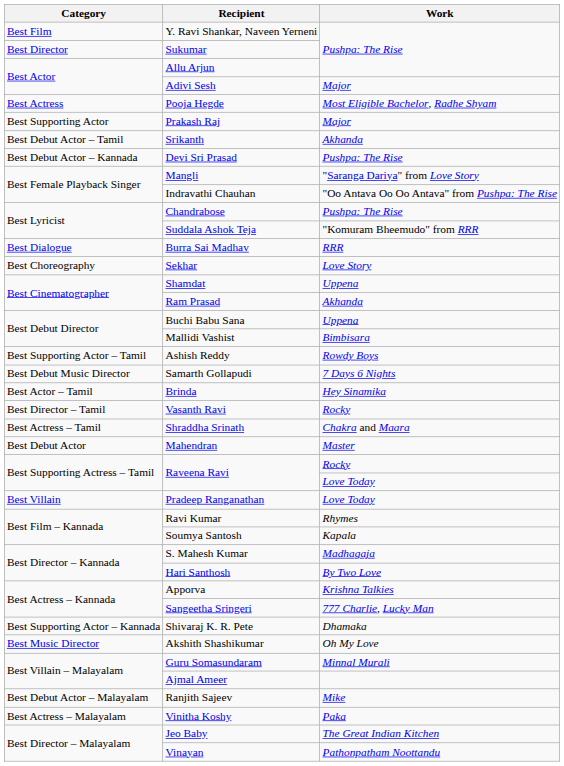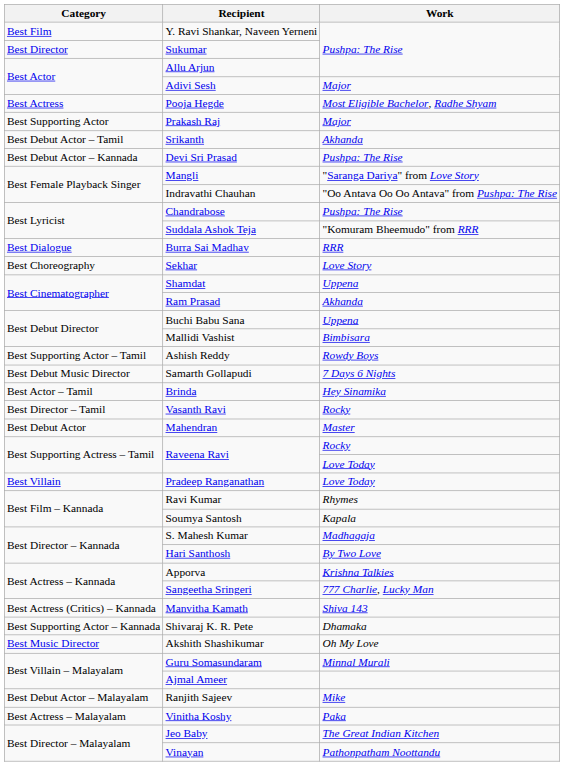 <table class="wikitable">
 <tr>
 <th>Category</th>
 <th>Recipient</th>
 <th>Work</th>
 </tr>
 <tr>
 <td><a href='#'>Best Film</a></td>
 <td>Y. Ravi Shankar, Naveen Yerneni</td>
 <td rowspan="3"><em><a href='#'>Pushpa: The Rise</a></em></td>
 </tr>
 <tr>
 <td><a href='#'>Best Director</a></td>
 <td><a href='#'>Sukumar</a></td>
 </tr>
 <tr>
 <td rowspan="2"><a href='#'>Best Actor</a></td>
 <td><a href='#'>Allu Arjun</a></td>
 </tr>
 <tr>
 <td><a href='#'>Adivi Sesh</a></td>
 <td><a href='#'><em>Major</em></a></td>
 </tr>
 <tr>
 <td><a href='#'>Best Actress</a></td>
 <td><a href='#'>Pooja Hegde</a></td>
 <td><em><a href='#'>Most Eligible Bachelor</a></em>, <em><a href='#'>Radhe Shyam</a></em></td>
 </tr>
 <tr>
 <td>Best Supporting Actor</td>
 <td><a href='#'>Prakash Raj</a></td>
 <td><a href='#'><em>Major</em></a></td>
 </tr>
 <tr>
 <td>Best Debut Actor – Tamil</td>
 <td><a href='#'>Srikanth</a></td>
 <td><em><a href='#'>Akhanda</a></em></td>
 </tr>
 <tr>
 <td>Best Debut Actor – Kannada</td>
 <td><a href='#'>Devi Sri Prasad</a></td>
 <td><a href='#'><em>Pushpa: The Rise</em></a></td>
 </tr>
 <tr>
 <td rowspan="2">Best Female Playback Singer</td>
 <td><a href='#'>Mangli</a></td>
 <td>"<a href='#'>Saranga Dariya</a>" from <a href='#'><em>Love Story</em></a></td>
 </tr>
 <tr>
 <td>Indravathi Chauhan</td>
 <td>"Oo Antava Oo Oo Antava" from <em><a href='#'>Pushpa: The Rise</a></em></td>
 </tr>
 <tr>
 <td rowspan="2">Best Lyricist</td>
 <td><a href='#'>Chandrabose</a></td>
 <td><em><a href='#'>Pushpa: The Rise</a></em></td>
 </tr>
 <tr>
 <td><a href='#'>Suddala Ashok Teja</a></td>
 <td>"Komuram Bheemudo" from <a href='#'><em>RRR</em></a></td>
 </tr>
 <tr>
 <td><a href='#'>Best Dialogue</a></td>
 <td><a href='#'>Burra Sai Madhav</a></td>
 <td><a href='#'><em>RRR</em></a></td>
 </tr>
 <tr>
 <td>Best Choreography</td>
 <td><a href='#'>Sekhar</a></td>
 <td><a href='#'><em>Love Story</em></a></td>
 </tr>
 <tr>
 <td rowspan="2"><a href='#'>Best Cinematographer</a></td>
 <td><a href='#'>Shamdat</a></td>
 <td><em><a href='#'>Uppena</a></em></td>
 </tr>
 <tr>
 <td><a href='#'>Ram Prasad</a></td>
 <td><em><a href='#'>Akhanda</a></em></td>
 </tr>
 <tr>
 <td rowspan="2">Best Debut Director</td>
 <td>Buchi Babu Sana</td>
 <td><em><a href='#'>Uppena</a></em></td>
 </tr>
 <tr>
 <td>Mallidi Vashist</td>
 <td><a href='#'><em>Bimbisara</em></a></td>
 </tr>
 <tr>
 <td>Best Supporting Actor – Tamil</td>
 <td>Ashish Reddy</td>
 <td><em><a href='#'>Rowdy Boys</a></em></td>
 </tr>
 <tr>
 <td>Best Debut Music Director</td>
 <td>Samarth Gollapudi</td>
 <td><em><a href='#'>7 Days 6 Nights</a></em></td>
 </tr>
 <tr>
 <td>Best Actor – Tamil</td>
 <td><a href='#'>Brinda</a></td>
 <td><em><a href='#'>Hey Sinamika</a></em></td>
 </tr>
 <tr>
 <td>Best Director – Tamil</td>
 <td><a href='#'>Vasanth Ravi</a></td>
 <td><em><a href='#'>Rocky</a></em></td>
 </tr>
 <tr>
-<td>Best Actress – Tamil</td>
-<td><a href='#'>Shraddha Srinath</a></td>
-<td><em><a href='#'>Chakra</a></em> and <em><a href='#'>Maara</a></em></td>
-</tr>
-<tr>
 <td>Best Debut Actor</td>
 <td><a href='#'>Mahendran</a></td>
 <td><a href='#'><em>Master</em></a></td>
 </tr>
 <tr>
 <td rowspan="2">Best Supporting Actress – Tamil</td>
 <td rowspan="2"><a href='#'>Raveena Ravi</a></td>
 <td><em><a href='#'>Rocky</a></em></td>
 </tr>
 <tr>
 <td><a href='#'><em>Love Today</em></a></td>
 </tr>
 <tr>
 <td><a href='#'>Best Villain</a></td>
 <td><a href='#'>Pradeep Ranganathan</a></td>
 <td><a href='#'><em>Love Today</em></a></td>
 </tr>
 <tr>
 <td rowspan="2">Best Film – Kannada</td>
 <td>Ravi Kumar</td>
 <td><em>Rhymes</em></td>
 </tr>
 <tr>
 <td>Soumya Santosh</td>
 <td><em>Kapala</em></td>
 </tr>
 <tr>
 <td rowspan="2">Best Director – Kannada</td>
 <td>S. Mahesh Kumar</td>
 <td><em><a href='#'>Madhagaja</a></em></td>
 </tr>
 <tr>
 <td><a href='#'>Hari Santhosh</a></td>
 <td><em><a href='#'>By Two Love</a></em></td>
 </tr>
 <tr>
 <td rowspan="2">Best Actress – Kannada</td>
 <td>Apporva</td>
 <td><em><a href='#'>Krishna Talkies</a></em></td>
 </tr>
 <tr>
 <td><a href='#'>Sangeetha Sringeri</a></td>
 <td><em><a href='#'>777 Charlie</a></em>, <em><a href='#'>Lucky Man</a></em></td>
 </tr>
 <tr>
+<td>Best Actress (Critics) – Kannada</td>
+<td><a href='#'>Manvitha Kamath</a></td>
+<td><em><a href='#'>Shiva 143</a></em></td>
+</tr>
+<tr>
 <td>Best Supporting Actor – Kannada</td>
 <td>Shivaraj K. R. Pete</td>
 <td><em>Dhamaka</em></td>
 </tr>
 <tr>
 <td><a href='#'>Best Music Director</a></td>
 <td>Akshith Shashikumar</td>
 <td><em>Oh My Love</em></td>
 </tr>
 <tr>
 <td rowspan="2">Best Villain – Malayalam</td>
 <td><a href='#'>Guru Somasundaram</a></td>
 <td><em><a href='#'>Minnal Murali</a></em></td>
 </tr>
 <tr>
 <td><a href='#'>Ajmal Ameer</a></td>
 <td></td>
 </tr>
 <tr>
 <td>Best Debut Actor – Malayalam</td>
 <td>Ranjith Sajeev</td>
 <td><a href='#'><em>Mike</em></a></td>
 </tr>
 <tr>
 <td>Best Actress – Malayalam</td>
 <td><a href='#'>Vinitha Koshy</a></td>
 <td><a href='#'><em>Paka</em></a></td>
 </tr>
 <tr>
 <td rowspan="2">Best Director – Malayalam</td>
 <td><a href='#'>Jeo Baby</a></td>
 <td><em><a href='#'>The Great Indian Kitchen</a></em></td>
 </tr>
 <tr>
 <td><a href='#'>Vinayan</a></td>
 <td><em><a href='#'>Pathonpatham Noottandu</a></em></td>
 </tr>
 </table>
